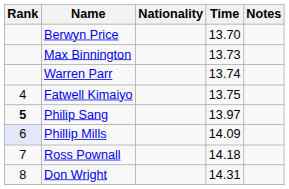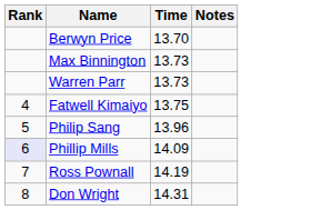 <table class="wikitable sortable" style=" text-align:center">
 <tr>
 <th>Rank</th>
 <th>Name</th>
-<th>Nationality</th>
 <th>Time</th>
 <th>Notes</th>
 </tr>
 <tr>
 <td></td>
 <td align=left><a href='#'>Berwyn Price</a></td>
-<td align=left></td>
 <td>13.70</td>
 <td></td>
 </tr>
 <tr>
 <td></td>
 <td align=left><a href='#'>Max Binnington</a></td>
-<td align=left></td>
 <td>13.73</td>
 <td></td>
 </tr>
 <tr>
 <td></td>
 <td align=left><a href='#'>Warren Parr</a></td>
-<td align=left></td>
-<td>13.74</td>
+<td>13.73</td>
 <td></td>
 </tr>
 <tr>
 <td>4</td>
 <td align=left><a href='#'>Fatwell Kimaiyo</a></td>
-<td align=left></td>
 <td>13.75</td>
 <td></td>
 </tr>
 <tr>
-<td><strong>5</strong></td>
+<td>5</td>
 <td align=left><a href='#'>Philip Sang</a></td>
-<td align=left></td>
-<td>13.97</td>
+<td>13.96</td>
 <td></td>
 </tr>
 <tr>
 <td style="background: lavender;">6</td>
 <td align=left><a href='#'>Phillip Mills</a></td>
-<td align=left></td>
 <td>14.09</td>
 <td></td>
 </tr>
 <tr>
 <td>7</td>
 <td align=left><a href='#'>Ross Pownall</a></td>
-<td align=left></td>
-<td>14.18</td>
+<td>14.19</td>
 <td></td>
 </tr>
 <tr>
 <td>8</td>
 <td align=left><a href='#'>Don Wright</a></td>
-<td align=left></td>
 <td>14.31</td>
 <td></td>
 </tr>
 </table>
